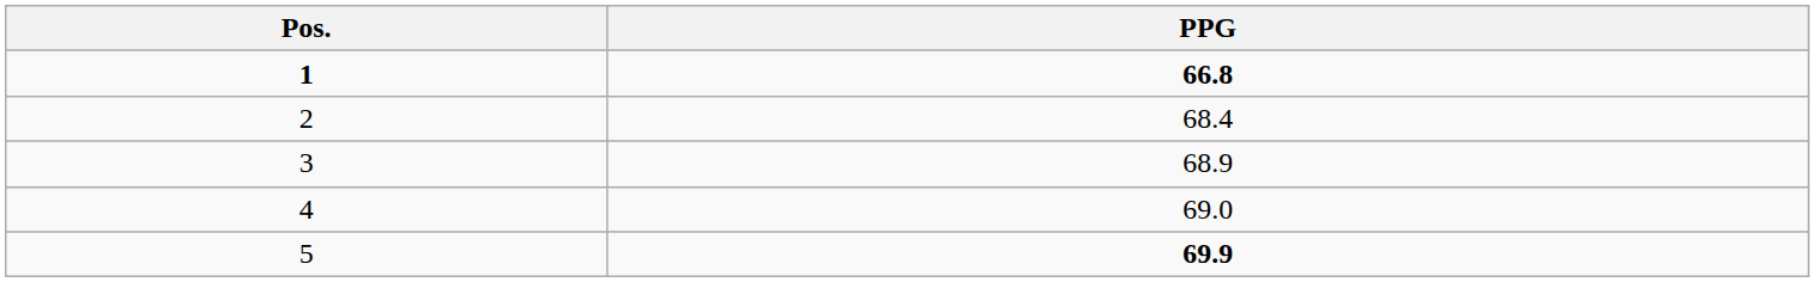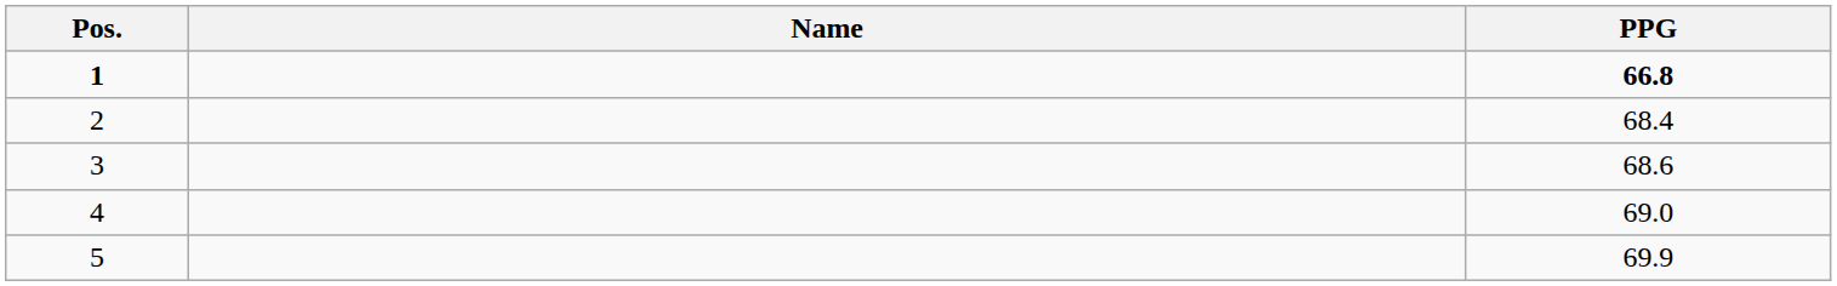 <table class=wikitable width="80%">
 <tr>
 <th width="10%">Pos.</th>
+<th width="70%">Name</th>
 <th width="20%">PPG</th>
 </tr>
 <tr>
 <td align=center><strong>1</strong></td>
+<td><strong></strong></td>
 <td align=center><strong>66.8</strong></td>
 </tr>
 <tr>
 <td align=center>2</td>
+<td></td>
 <td align=center>68.4</td>
 </tr>
 <tr>
 <td align=center>3</td>
-<td align=center>68.9</td>
+<td></td>
+<td align=center>68.6</td>
 </tr>
 <tr>
 <td align=center>4</td>
+<td></td>
 <td align=center>69.0</td>
 </tr>
 <tr>
 <td align=center>5</td>
-<td align=center><strong>69.9</strong></td>
+<td></td>
+<td align=center>69.9</td>
 </tr>
 </table>
